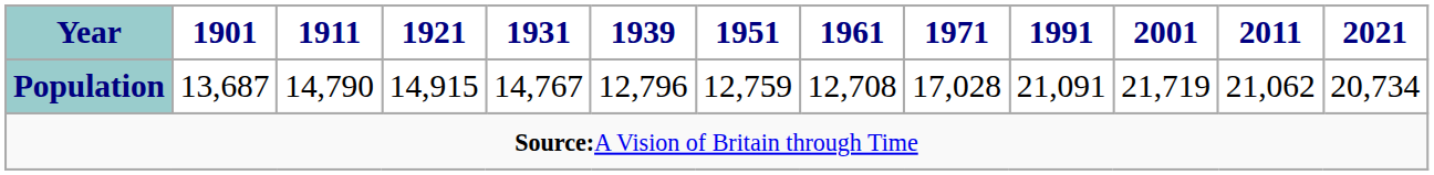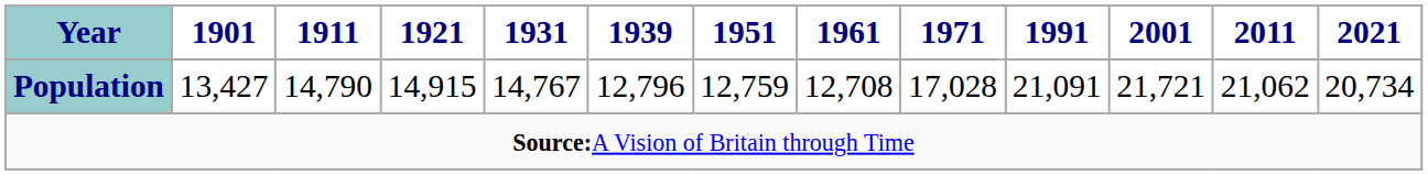 <table class="wikitable" style="font-size:90%; width:70%; border:0; text-align:center; line-height:120%;">
 <tr>
 <th style="background:#9cc; color:navy; height:17px;">Year</th>
 <th style="background:#fff; color:navy;">1901</th>
 <th style="background:#fff; color:navy;">1911</th>
 <th style="background:#fff; color:navy;">1921</th>
 <th style="background:#fff; color:navy;">1931</th>
 <th style="background:#fff; color:navy;">1939</th>
 <th style="background:#fff; color:navy;">1951</th>
 <th style="background:#fff; color:navy;">1961</th>
 <th style="background:#fff; color:navy;">1971</th>
 <th style="background:#fff; color:navy;">1991</th>
 <th style="background:#fff; color:navy;">2001</th>
 <th style="background:#fff; color:navy;">2011</th>
 <th style="background:#fff; color:navy;">2021</th>
 </tr>
 <tr style="text-align:center;">
 <th style="background:#9cc; color:navy; height:17px;">Population</th>
-<td style="background:#fff; color:black;">13,687</td>
+<td style="background:#fff; color:black;">13,427</td>
 <td style="background:#fff; color:black;">14,790</td>
 <td style="background:#fff; color:black;">14,915</td>
 <td style="background:#fff; color:black;">14,767</td>
 <td style="background:#fff; color:black;">12,796</td>
 <td style="background:#fff; color:black;">12,759</td>
 <td style="background:#fff; color:black;">12,708</td>
 <td style="background:#fff; color:black;">17,028</td>
 <td style="background:#fff; color:black;">21,091</td>
-<td style="background:#fff; color:black;">21,719</td>
+<td style="background:#fff; color:black;">21,721</td>
 <td style="background:#fff; color:black;">21,062</td>
 <td style="background:#fff; color:black;">20,734</td>
 </tr>
 <tr>
 <td colspan="15" style="text-align:center;font-size:90%;"><small><strong>Source:</strong><a href='#'>A Vision of Britain through Time</a></small></td>
 </tr>
 </table>
